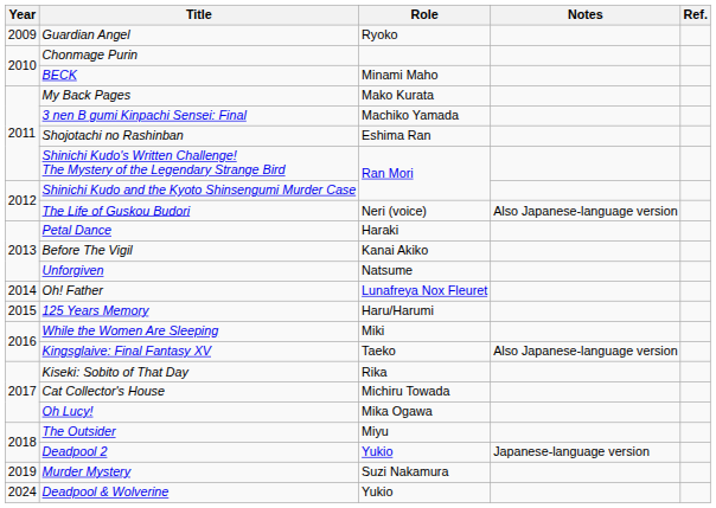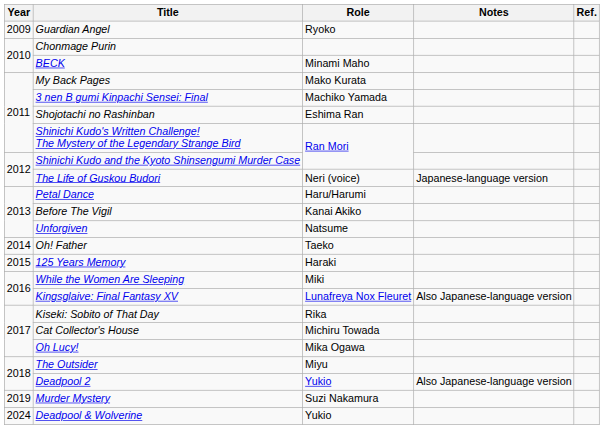 <table class="wikitable">
 <tr>
 <th>Year</th>
 <th>Title</th>
 <th>Role</th>
 <th>Notes</th>
 <th>Ref.</th>
 </tr>
 <tr>
 <td>2009</td>
 <td><em>Guardian Angel</em></td>
 <td>Ryoko</td>
 <td></td>
 <td></td>
 </tr>
 <tr>
 <td rowspan=2>2010</td>
 <td><em>Chonmage Purin</em></td>
 <td></td>
 <td></td>
 <td></td>
 </tr>
 <tr>
 <td><em><a href='#'>BECK</a></em></td>
 <td>Minami Maho</td>
 <td></td>
 <td></td>
 </tr>
 <tr>
 <td rowspan=4>2011</td>
 <td><em>My Back Pages</em></td>
 <td>Mako Kurata</td>
 <td></td>
 <td></td>
 </tr>
 <tr>
 <td><em><a href='#'>3 nen B gumi Kinpachi Sensei: Final</a></em></td>
 <td>Machiko Yamada</td>
 <td></td>
 <td></td>
 </tr>
 <tr>
 <td><em>Shojotachi no Rashinban</em></td>
 <td>Eshima Ran</td>
 <td></td>
 <td></td>
 </tr>
 <tr>
 <td><em><a href='#'>Shinichi Kudo's Written Challenge! <br>The Mystery of the Legendary Strange Bird</a></em></td>
 <td rowspan=2><a href='#'>Ran Mori</a></td>
 <td></td>
 <td></td>
 </tr>
 <tr>
 <td rowspan=2>2012</td>
 <td><em><a href='#'>Shinichi Kudo and the Kyoto Shinsengumi Murder Case</a></em></td>
 <td></td>
 <td></td>
 </tr>
 <tr>
 <td><em><a href='#'>The Life of Guskou Budori</a></em></td>
 <td>Neri (voice)</td>
-<td>Also Japanese-language version</td>
+<td>Japanese-language version</td>
 <td></td>
 </tr>
 <tr>
 <td rowspan=3>2013</td>
 <td><em><a href='#'>Petal Dance</a></em></td>
-<td>Haraki</td>
+<td>Haru/Harumi</td>
 <td></td>
 <td></td>
 </tr>
 <tr>
 <td><em>Before The Vigil</em></td>
 <td>Kanai Akiko</td>
 <td></td>
 <td></td>
 </tr>
 <tr>
 <td><em><a href='#'>Unforgiven</a></em></td>
 <td>Natsume</td>
 <td></td>
 <td></td>
 </tr>
 <tr>
 <td>2014</td>
 <td><em>Oh! Father</em></td>
-<td><a href='#'>Lunafreya Nox Fleuret</a></td>
+<td>Taeko</td>
 <td></td>
 <td></td>
 </tr>
 <tr>
 <td>2015</td>
 <td><em><a href='#'>125 Years Memory</a></em></td>
-<td>Haru/Harumi</td>
+<td>Haraki</td>
 <td></td>
 <td></td>
 </tr>
 <tr>
 <td rowspan=2>2016</td>
 <td><em><a href='#'>While the Women Are Sleeping</a></em></td>
 <td>Miki</td>
 <td></td>
 <td></td>
 </tr>
 <tr>
 <td><em><a href='#'>Kingsglaive: Final Fantasy XV</a></em></td>
-<td>Taeko</td>
+<td><a href='#'>Lunafreya Nox Fleuret</a></td>
 <td>Also Japanese-language version</td>
 <td></td>
 </tr>
 <tr>
 <td rowspan=3>2017</td>
 <td><em>Kiseki: Sobito of That Day</em></td>
 <td>Rika</td>
 <td></td>
 <td></td>
 </tr>
 <tr>
 <td><em>Cat Collector's House</em></td>
 <td>Michiru Towada</td>
 <td></td>
 <td></td>
 </tr>
 <tr>
 <td><em><a href='#'>Oh Lucy!</a></em></td>
 <td>Mika Ogawa</td>
 <td></td>
 <td></td>
 </tr>
 <tr>
 <td rowspan=2>2018</td>
 <td><em><a href='#'>The Outsider</a></em></td>
 <td>Miyu</td>
 <td></td>
 <td></td>
 </tr>
 <tr>
 <td><em><a href='#'>Deadpool 2</a></em></td>
 <td><a href='#'>Yukio</a></td>
-<td>Japanese-language version</td>
+<td>Also Japanese-language version</td>
 <td></td>
 </tr>
 <tr>
 <td>2019</td>
 <td><em><a href='#'>Murder Mystery</a></em></td>
 <td>Suzi Nakamura</td>
 <td></td>
 <td></td>
 </tr>
 <tr>
 <td>2024</td>
 <td><em><a href='#'>Deadpool & Wolverine</a></em></td>
 <td>Yukio</td>
 <td></td>
 <td></td>
 </tr>
 </table>
